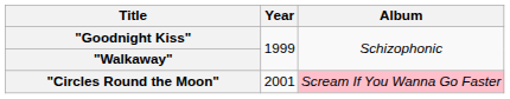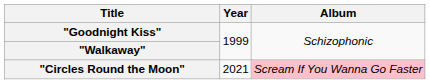 <table class="wikitable plainrowheaders" style="text-align:center;" border="1">
 <tr>
 <th scope="col" style="width:18em;">Title</th>
 <th scope="col">Year</th>
 <th scope="col">Album</th>
 </tr>
 <tr>
 <th scope="row">"Goodnight Kiss"</th>
 <td rowspan="2">1999</td>
 <td rowspan="2"><em>Schizophonic</em></td>
 </tr>
 <tr>
 <th scope="row">"Walkaway"</th>
 </tr>
 <tr>
 <th scope="row">"Circles Round the Moon"</th>
-<td>2001</td>
+<td>2021</td>
 <td style="background: pink;"><em>Scream If You Wanna Go Faster</em></td>
 </tr>
 </table>
